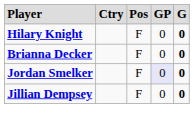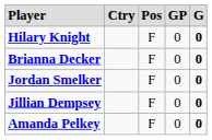 <table class="wikitable">
 <tr align="center" style="font-weight:bold; background-color:#dddddd;" |>
 <td align="left">Player</td>
 <td>Ctry</td>
 <td>Pos</td>
 <td>GP</td>
 <td>G</td>
 </tr>
 <tr align="center">
 <td align="left"><strong><a href='#'>Hilary Knight</a></strong></td>
 <td></td>
 <td>F</td>
 <td>0</td>
 <td><strong>0</strong></td>
 </tr>
 <tr align="center">
 <td align="left"><strong><a href='#'>Brianna Decker</a></strong></td>
 <td></td>
 <td>F</td>
 <td>0</td>
 <td><strong>0</strong></td>
 </tr>
 <tr align="center">
 <td align="left"><strong><a href='#'>Jordan Smelker</a></strong></td>
 <td></td>
 <td>F</td>
-<td style="background: lavender;">0</td>
+<td>0</td>
 <td><strong>0</strong></td>
 </tr>
 <tr align="center">
 <td align="left"><strong><a href='#'>Jillian Dempsey</a></strong></td>
 <td></td>
 <td>F</td>
 <td>0</td>
 <td><strong>0</strong></td>
 </tr>
+<tr align="center">
+<td align="left"><strong><a href='#'>Amanda Pelkey</a></strong></td>
+<td></td>
+<td>F</td>
+<td>0</td>
+<td><strong>0</strong></td>
+</tr>
 </table>
